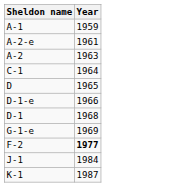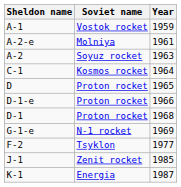 <table class="wikitable">
 <tr>
 <th>Sheldon name</th>
+<th>Soviet name</th>
 <th>Year</th>
 </tr>
 <tr>
 <td>A-1</td>
+<td><a href='#'>Vostok rocket</a></td>
 <td>1959</td>
 </tr>
 <tr>
 <td>A-2-e</td>
+<td><a href='#'>Molniya</a></td>
 <td>1961</td>
 </tr>
 <tr>
 <td>A-2</td>
+<td><a href='#'>Soyuz rocket</a></td>
 <td>1963</td>
 </tr>
 <tr>
 <td>C-1</td>
+<td><a href='#'>Kosmos rocket</a></td>
 <td>1964</td>
 </tr>
 <tr>
 <td>D</td>
+<td><a href='#'>Proton rocket</a></td>
 <td>1965</td>
 </tr>
 <tr>
 <td>D-1-e</td>
+<td><a href='#'>Proton rocket</a></td>
 <td>1966</td>
 </tr>
 <tr>
 <td>D-1</td>
+<td><a href='#'>Proton rocket</a></td>
 <td>1968</td>
 </tr>
 <tr>
 <td>G-1-e</td>
+<td><a href='#'>N-1 rocket</a></td>
 <td>1969</td>
 </tr>
 <tr>
 <td>F-2</td>
-<td><strong>1977</strong></td>
+<td><a href='#'>Tsyklon</a></td>
+<td>1977</td>
 </tr>
 <tr>
 <td>J-1</td>
-<td>1984</td>
+<td><a href='#'>Zenit rocket</a></td>
+<td>1985</td>
 </tr>
 <tr>
 <td>K-1</td>
+<td><a href='#'>Energia</a></td>
 <td>1987</td>
 </tr>
 </table>
